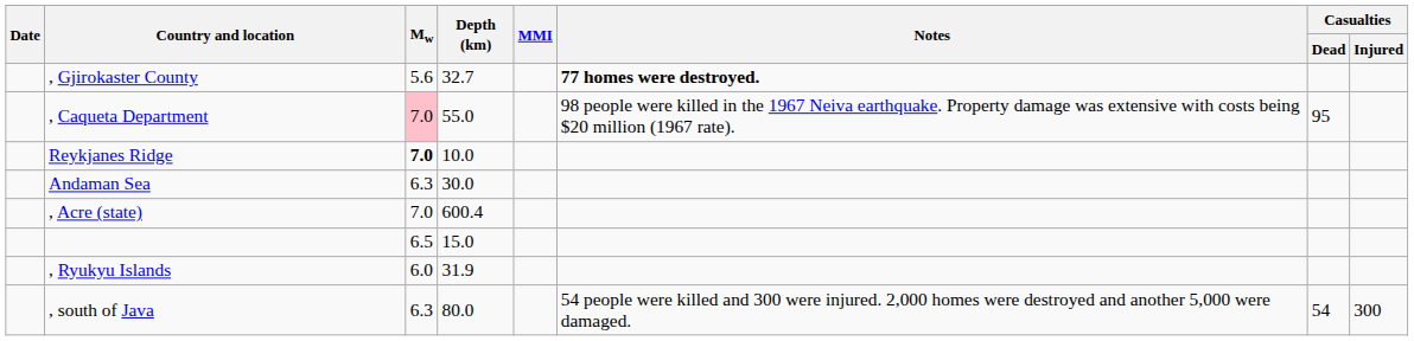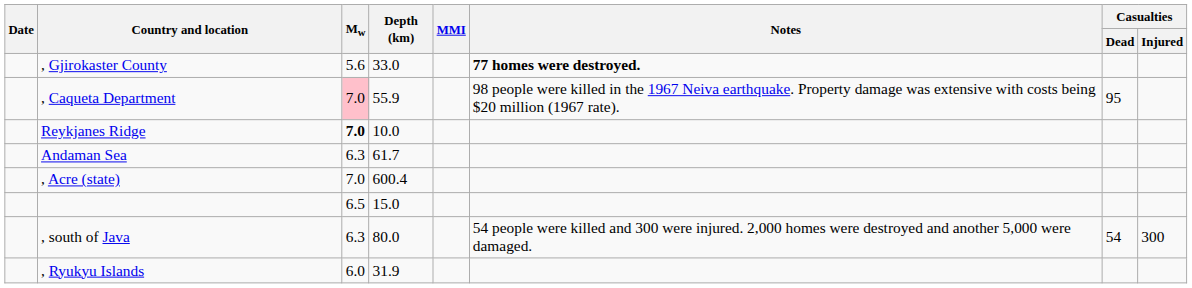 <table class="wikitable sortable sort-under" style="border:1px black; margin-left:1em;">
 <tr>
 <th rowspan="2"><small>Date</small></th>
 <th rowspan="2" style="width: 310px"><small>Country and location</small></th>
 <th rowspan="2"><small>M<sub>w</sub></small></th>
 <th rowspan="2"><small>Depth (km)</small></th>
 <th rowspan="2"><small><a href='#'>MMI</a></small></th>
 <th rowspan="2" class="unsortable"><small>Notes</small></th>
 <th colspan="2"><small>Casualties</small></th>
 </tr>
 <tr>
 <th><small>Dead</small></th>
 <th><small>Injured</small></th>
 </tr>
 <tr>
 <td></td>
 <td>, <a href='#'>Gjirokaster County</a></td>
 <td>5.6</td>
-<td>32.7</td>
+<td>33.0</td>
 <td></td>
 <td><strong>77 homes were destroyed.</strong></td>
 <td></td>
 <td></td>
 </tr>
 <tr>
 <td></td>
 <td>, <a href='#'>Caqueta Department</a></td>
 <td style="background: pink;">7.0</td>
-<td>55.0</td>
+<td>55.9</td>
 <td></td>
 <td>98 people were killed in the <a href='#'>1967 Neiva earthquake</a>. Property damage was extensive with costs being $20 million (1967 rate).</td>
 <td>95</td>
 <td></td>
 </tr>
 <tr>
 <td></td>
 <td><a href='#'>Reykjanes Ridge</a></td>
 <td><strong>7.0</strong></td>
 <td>10.0</td>
 <td></td>
 <td></td>
 <td></td>
 <td></td>
 </tr>
 <tr>
 <td></td>
 <td><a href='#'>Andaman Sea</a></td>
 <td>6.3</td>
-<td>30.0</td>
+<td>61.7</td>
 <td></td>
 <td></td>
 <td></td>
 <td></td>
 </tr>
 <tr>
 <td></td>
 <td>, <a href='#'>Acre (state)</a></td>
 <td>7.0</td>
 <td>600.4</td>
 <td></td>
 <td></td>
 <td></td>
 <td></td>
 </tr>
 <tr>
 <td></td>
 <td></td>
 <td>6.5</td>
 <td>15.0</td>
 <td></td>
 <td></td>
 <td></td>
 <td></td>
 </tr>
 <tr>
 <td></td>
+<td>, south of <a href='#'>Java</a></td>
+<td>6.3</td>
+<td>80.0</td>
+<td></td>
+<td>54 people were killed and 300 were injured. 2,000 homes were destroyed and another 5,000 were damaged.</td>
+<td>54</td>
+<td>300</td>
+</tr>
+<tr>
+<td></td>
 <td>, <a href='#'>Ryukyu Islands</a></td>
 <td>6.0</td>
 <td>31.9</td>
 <td></td>
 <td></td>
 <td></td>
 <td></td>
 </tr>
-<tr>
-<td></td>
-<td>, south of <a href='#'>Java</a></td>
-<td>6.3</td>
-<td>80.0</td>
-<td></td>
-<td>54 people were killed and 300 were injured. 2,000 homes were destroyed and another 5,000 were damaged.</td>
-<td>54</td>
-<td>300</td>
-</tr>
 </table>
